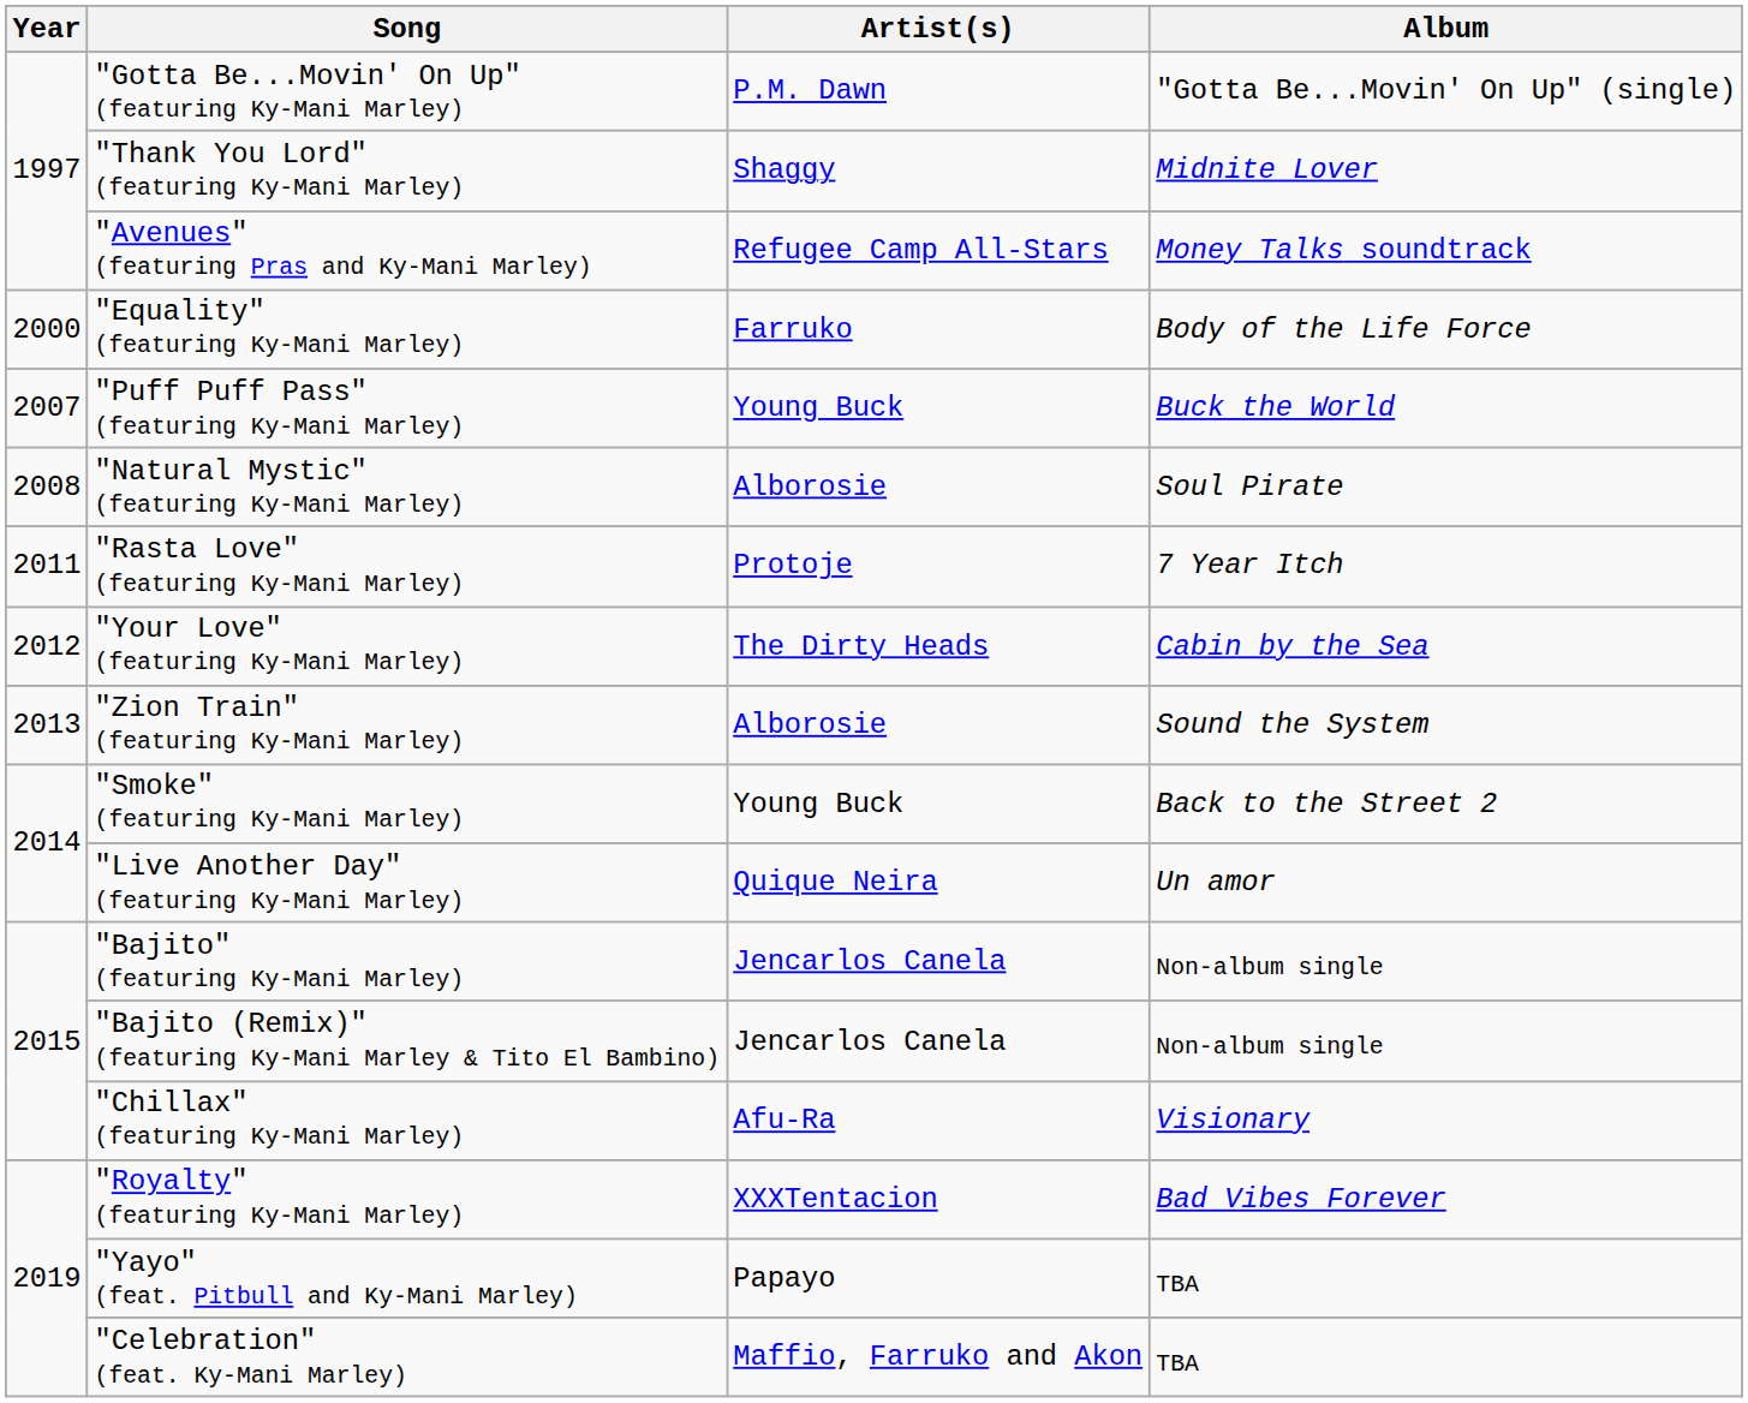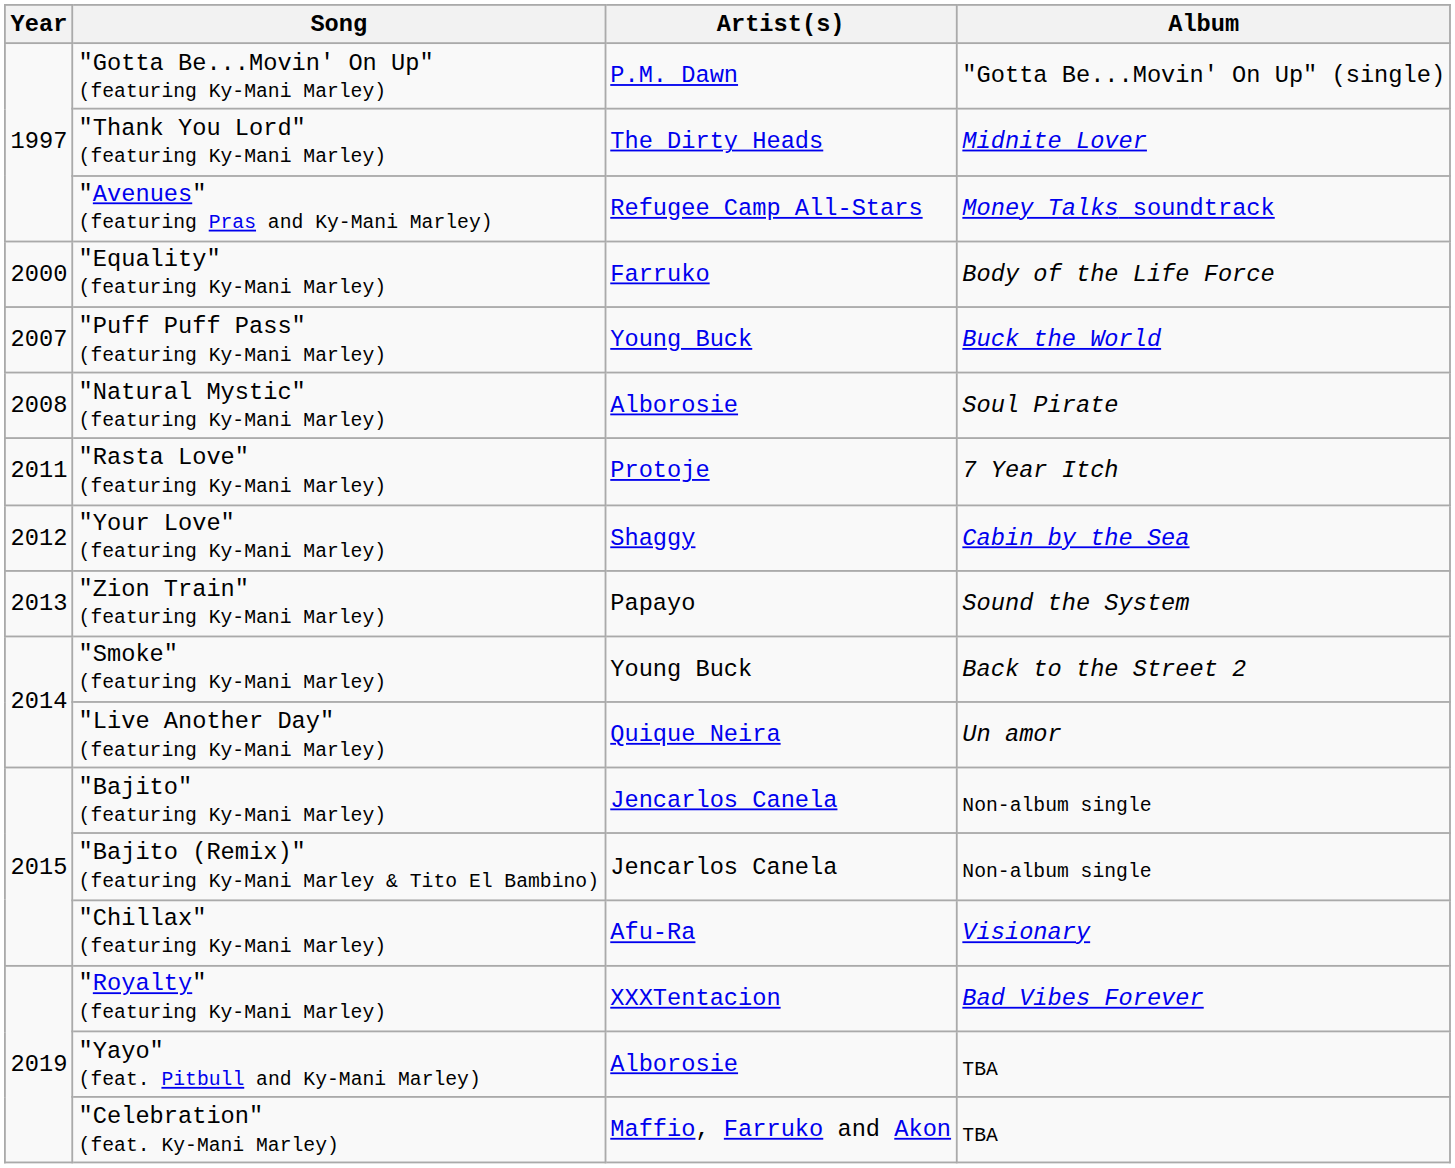 <table class="wikitable">
 <tr>
 <th>Year</th>
 <th>Song</th>
 <th>Artist(s)</th>
 <th>Album</th>
 </tr>
 <tr>
 <td rowspan="3">1997</td>
 <td>"Gotta Be...Movin' On Up"<br><small>(featuring Ky-Mani Marley)</small></td>
 <td><a href='#'>P.M. Dawn</a></td>
 <td>"Gotta Be...Movin' On Up" (single)</td>
 </tr>
 <tr>
 <td>"Thank You Lord"<br><small>(featuring Ky-Mani Marley)</small></td>
-<td><a href='#'>Shaggy</a></td>
+<td><a href='#'>The Dirty Heads</a></td>
 <td><em><a href='#'>Midnite Lover</a></em></td>
 </tr>
 <tr>
 <td>"<a href='#'>Avenues</a>"<br><small>(featuring <a href='#'>Pras</a> and Ky-Mani Marley)</small></td>
 <td><a href='#'>Refugee Camp All-Stars</a></td>
 <td><a href='#'><em>Money Talks</em> soundtrack</a></td>
 </tr>
 <tr>
 <td rowspan="1">2000</td>
 <td>"Equality"<br><small>(featuring Ky-Mani Marley)</small></td>
 <td><a href='#'>Farruko</a></td>
 <td><em>Body of the Life Force</em></td>
 </tr>
 <tr>
 <td rowspan="1">2007</td>
 <td>"Puff Puff Pass"<br><small>(featuring Ky-Mani Marley)</small></td>
 <td><a href='#'>Young Buck</a></td>
 <td><em><a href='#'>Buck the World</a></em></td>
 </tr>
 <tr>
 <td rowspan="1">2008</td>
 <td>"Natural Mystic"<br><small>(featuring Ky-Mani Marley)</small></td>
 <td><a href='#'>Alborosie</a></td>
 <td><em>Soul Pirate</em></td>
 </tr>
 <tr>
 <td rowspan="1">2011</td>
 <td>"Rasta Love"<br><small>(featuring Ky-Mani Marley)</small></td>
 <td><a href='#'>Protoje</a></td>
 <td><em>7 Year Itch</em></td>
 </tr>
 <tr>
 <td rowspan="1">2012</td>
 <td>"Your Love"<br><small>(featuring Ky-Mani Marley)</small></td>
-<td><a href='#'>The Dirty Heads</a></td>
+<td><a href='#'>Shaggy</a></td>
 <td><em><a href='#'>Cabin by the Sea</a></em></td>
 </tr>
 <tr>
 <td rowspan="1">2013</td>
 <td>"Zion Train"<br><small>(featuring Ky-Mani Marley)</small></td>
-<td><a href='#'>Alborosie</a></td>
+<td>Papayo</td>
 <td><em>Sound the System</em></td>
 </tr>
 <tr>
 <td rowspan="2">2014</td>
 <td>"Smoke"<br><small>(featuring Ky-Mani Marley)</small></td>
 <td>Young Buck</td>
 <td><em>Back to the Street 2</em></td>
 </tr>
 <tr>
 <td>"Live Another Day"<br><small>(featuring Ky-Mani Marley)</small></td>
 <td><a href='#'>Quique Neira</a></td>
 <td><em>Un amor</em></td>
 </tr>
 <tr>
 <td rowspan="3">2015</td>
 <td>"Bajito"<br><small>(featuring Ky-Mani Marley)</small></td>
 <td><a href='#'>Jencarlos Canela</a></td>
 <td><sub>Non-album single</sub></td>
 </tr>
 <tr>
 <td>"Bajito (Remix)"<br><small>(featuring Ky-Mani Marley & Tito El Bambino)</small></td>
 <td>Jencarlos Canela</td>
 <td><sub>Non-album single</sub></td>
 </tr>
 <tr>
 <td>"Chillax"<br><small>(featuring Ky-Mani Marley)</small></td>
 <td><a href='#'>Afu-Ra</a></td>
 <td><em><a href='#'>Visionary</a></em></td>
 </tr>
 <tr>
 <td rowspan="3">2019</td>
 <td>"<a href='#'>Royalty</a>"<br><small>(featuring Ky-Mani Marley)</small></td>
 <td><a href='#'>XXXTentacion</a></td>
 <td><em><a href='#'>Bad Vibes Forever</a></em></td>
 </tr>
 <tr>
 <td>"Yayo"<br><small>(feat. <a href='#'>Pitbull</a> and Ky-Mani Marley)</small></td>
-<td>Papayo</td>
+<td><a href='#'>Alborosie</a></td>
 <td><sub>TBA</sub></td>
 </tr>
 <tr>
 <td>"Celebration"<br><small>(feat. Ky-Mani Marley)</small></td>
 <td><a href='#'>Maffio</a>, <a href='#'>Farruko</a> and <a href='#'>Akon</a></td>
 <td><sub>TBA</sub></td>
 </tr>
 </table>
